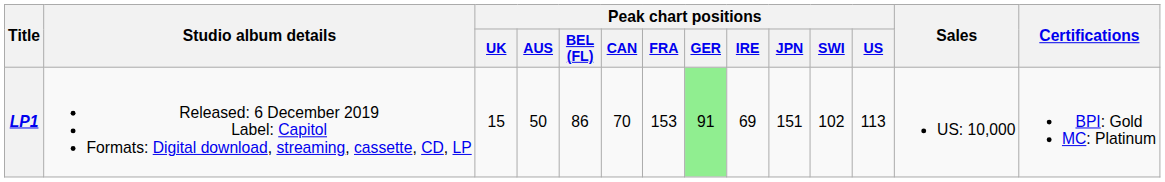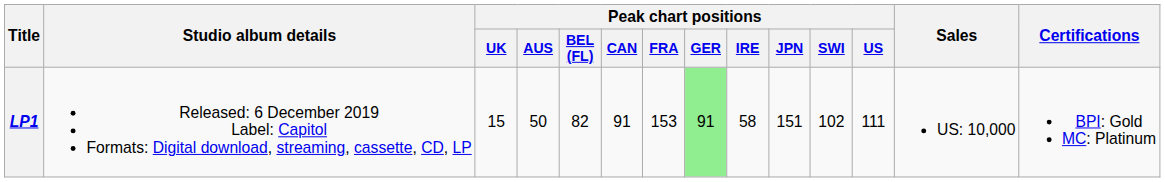 <table class="wikitable plainrowheaders" style="text-align:center;">
 <tr>
 <th scope="col" rowspan="2">Title</th>
 <th scope="col" rowspan="2">Studio album details</th>
 <th scope="col" colspan="10">Peak chart positions</th>
 <th scope="col" rowspan="2">Sales</th>
 <th scope="col" rowspan="2"><a href='#'>Certifications</a></th>
 </tr>
 <tr>
 <th scope="col" style="width:2.5em;font-size:90%;"><a href='#'>UK</a><br></th>
 <th scope="col" style="width:2.5em;font-size:90%;"><a href='#'>AUS</a><br></th>
 <th scope="col" style="width:2.5em;font-size:90%;"><a href='#'>BEL<br>(FL)</a><br></th>
 <th scope="col" style="width:2.5em;font-size:90%;"><a href='#'>CAN</a><br></th>
 <th scope="col" style="width:2.5em;font-size:90%;"><a href='#'>FRA</a><br></th>
 <th scope="col" style="width:2.5em;font-size:90%;"><a href='#'>GER</a><br></th>
 <th scope="col" style="width:2.5em;font-size:90%;"><a href='#'>IRE</a><br></th>
 <th scope="col" style="width:2.5em;font-size:90%;"><a href='#'>JPN</a><br></th>
 <th scope="col" style="width:2.5em;font-size:90%;"><a href='#'>SWI</a><br></th>
 <th scope="col" style="width:2.5em;font-size:90%;"><a href='#'>US</a><br></th>
 </tr>
 <tr>
 <th scope="row"><em><a href='#'>LP1</a></em></th>
 <td><br><ul><li>Released: 6 December 2019</li><li>Label: <a href='#'>Capitol</a></li><li>Formats: <a href='#'>Digital download</a>, <a href='#'>streaming</a>, <a href='#'>cassette</a>, <a href='#'>CD</a>, <a href='#'>LP</a></li></ul></td>
 <td>15</td>
 <td>50</td>
-<td>86</td>
-<td>70</td>
+<td>82</td>
+<td>91</td>
 <td>153</td>
 <td style="background: lightgreen;">91</td>
-<td>69</td>
+<td>58</td>
 <td>151</td>
 <td>102</td>
-<td>113</td>
+<td>111</td>
 <td><br><ul><li>US: 10,000</li></ul></td>
 <td><br><ul><li><a href='#'>BPI</a>: Gold</li><li><a href='#'>MC</a>: Platinum</li></ul></td>
 </tr>
 </table>
